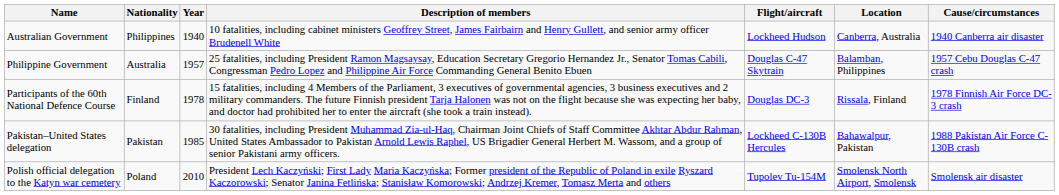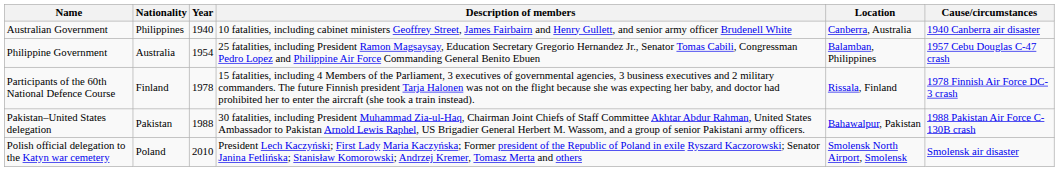 <table class="wikitable sortable">
 <tr>
 <th>Name</th>
 <th>Nationality</th>
 <th>Year</th>
 <th>Description of members</th>
-<th>Flight/aircraft</th>
 <th>Location</th>
 <th>Cause/circumstances</th>
 </tr>
 <tr>
 <td>Australian Government</td>
 <td>Philippines</td>
 <td>1940</td>
 <td>10 fatalities, including cabinet ministers <a href='#'>Geoffrey Street</a>, <a href='#'>James Fairbairn</a> and <a href='#'>Henry Gullett</a>, and senior army officer <a href='#'>Brudenell White</a></td>
-<td><a href='#'>Lockheed Hudson</a></td>
 <td><a href='#'>Canberra</a>, Australia</td>
 <td><a href='#'>1940 Canberra air disaster</a></td>
 </tr>
 <tr>
 <td>Philippine Government</td>
 <td>Australia</td>
-<td>1957</td>
+<td>1954</td>
 <td>25 fatalities, including President <a href='#'>Ramon Magsaysay</a>, Education Secretary Gregorio Hernandez Jr., Senator <a href='#'>Tomas Cabili</a>, Congressman <a href='#'>Pedro Lopez</a> and <a href='#'>Philippine Air Force</a> Commanding General Benito Ebuen</td>
-<td><a href='#'>Douglas C-47 Skytrain</a></td>
 <td><a href='#'>Balamban</a>, Philippines</td>
 <td><a href='#'>1957 Cebu Douglas C-47 crash</a></td>
 </tr>
 <tr>
 <td>Participants of the 60th National Defence Course</td>
 <td>Finland</td>
 <td>1978</td>
 <td>15 fatalities, including 4 Members of the Parliament, 3 executives of governmental agencies, 3 business executives and 2 military commanders. The future Finnish president <a href='#'>Tarja Halonen</a> was not on the flight because she was expecting her baby, and doctor had prohibited her to enter the aircraft (she took a train instead).</td>
-<td><a href='#'>Douglas DC-3</a></td>
 <td><a href='#'>Rissala</a>, Finland</td>
 <td><a href='#'>1978 Finnish Air Force DC-3 crash</a></td>
 </tr>
 <tr>
 <td>Pakistan–United States delegation</td>
 <td>Pakistan</td>
-<td>1985</td>
+<td>1988</td>
 <td>30 fatalities, including President <a href='#'>Muhammad Zia-ul-Haq</a>, Chairman Joint Chiefs of Staff Committee <a href='#'>Akhtar Abdur Rahman</a>, United States Ambassador to Pakistan <a href='#'>Arnold Lewis Raphel</a>, US Brigadier General Herbert M. Wassom, and a group of senior Pakistani army officers.</td>
-<td><a href='#'>Lockheed C-130B Hercules</a></td>
 <td><a href='#'>Bahawalpur</a>, Pakistan</td>
 <td><a href='#'>1988 Pakistan Air Force C-130B crash</a></td>
 </tr>
 <tr>
 <td>Polish official delegation to the <a href='#'>Katyn war cemetery</a></td>
 <td>Poland</td>
 <td>2010</td>
 <td>President <a href='#'>Lech Kaczyński</a>; <a href='#'>First Lady</a> <a href='#'>Maria Kaczyńska</a>; Former <a href='#'>president of the Republic of Poland in exile</a> <a href='#'>Ryszard Kaczorowski</a>; Senator <a href='#'>Janina Fetlińska</a>; <a href='#'>Stanisław Komorowski</a>; <a href='#'>Andrzej Kremer</a>, <a href='#'>Tomasz Merta</a> and <a href='#'>others</a></td>
-<td><a href='#'>Tupolev Tu-154M</a></td>
 <td><a href='#'>Smolensk North Airport</a>, <a href='#'>Smolensk</a></td>
 <td><a href='#'>Smolensk air disaster</a></td>
 </tr>
 </table>
